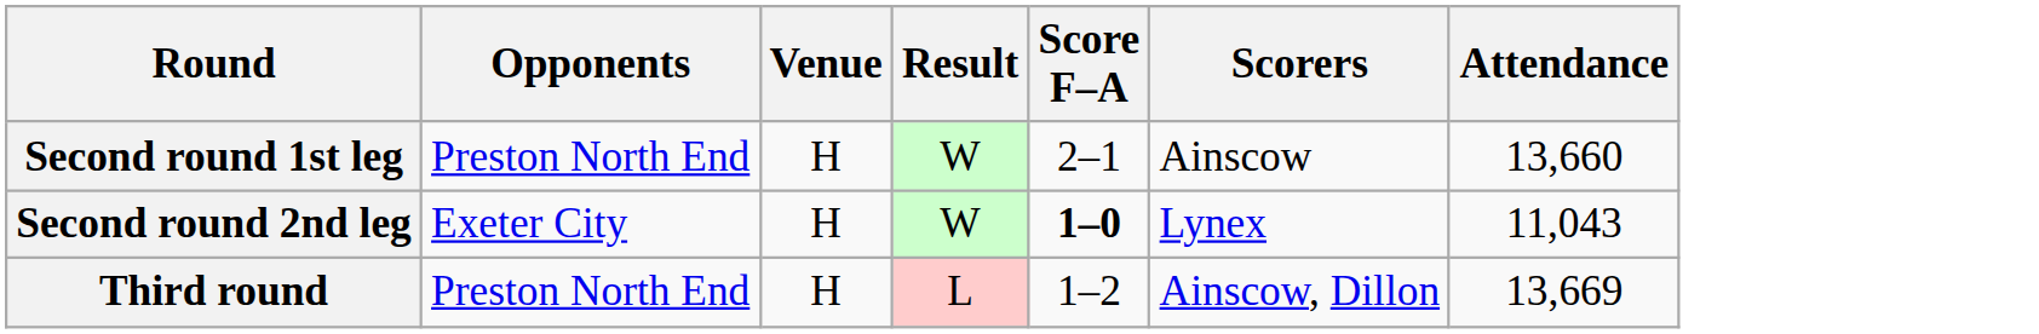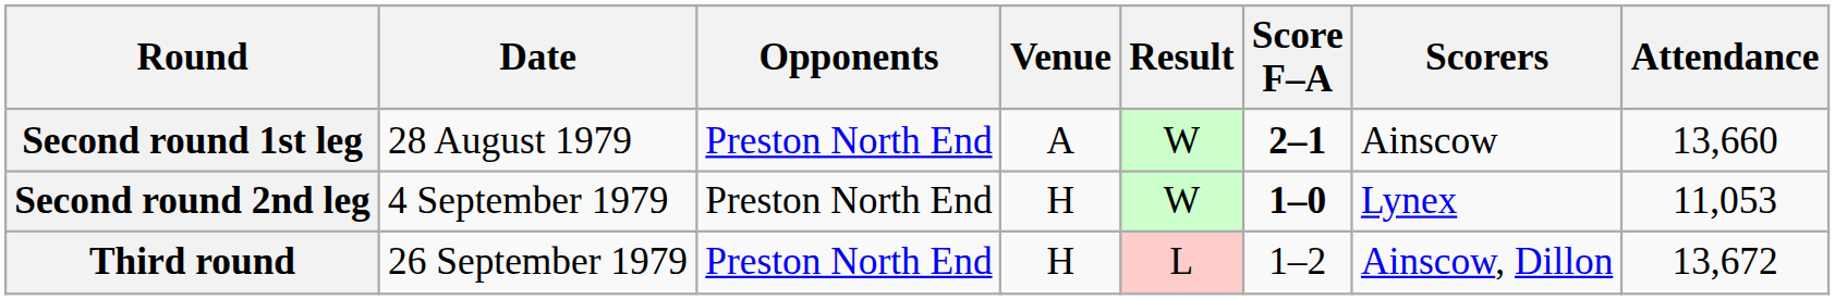 <table class="wikitable plainrowheaders" style="text-align:center">
 <tr>
 <th scope="col">Round</th>
+<th scope="col">Date</th>
 <th scope="col">Opponents</th>
 <th scope="col">Venue</th>
 <th scope="col">Result</th>
 <th scope="col">Score<br>F–A</th>
 <th scope="col">Scorers</th>
 <th scope="col">Attendance</th>
 </tr>
 <tr>
 <th scope="row">Second round 1st leg</th>
+<td align="left">28 August 1979</td>
 <td align="left"><a href='#'>Preston North End</a></td>
-<td>H</td>
+<td>A</td>
 <td style="background:#cfc">W</td>
-<td>2–1</td>
+<td><strong>2–1</strong></td>
 <td align="left">Ainscow</td>
 <td>13,660</td>
 </tr>
 <tr>
 <th scope="row">Second round 2nd leg</th>
-<td align="left"><a href='#'>Exeter City</a></td>
+<td align="left">4 September 1979</td>
+<td align="left">Preston North End</td>
 <td>H</td>
 <td style="background:#cfc">W</td>
 <td><strong>1–0</strong></td>
 <td align="left"><a href='#'>Lynex</a></td>
-<td>11,043</td>
+<td>11,053</td>
 </tr>
 <tr>
 <th scope="row">Third round</th>
+<td align="left">26 September 1979</td>
 <td align="left"><a href='#'>Preston North End</a></td>
 <td>H</td>
 <td style="background:#fcc">L</td>
 <td>1–2</td>
 <td align="left"><a href='#'>Ainscow</a>, <a href='#'>Dillon</a></td>
-<td>13,669</td>
+<td>13,672</td>
 </tr>
 </table>
